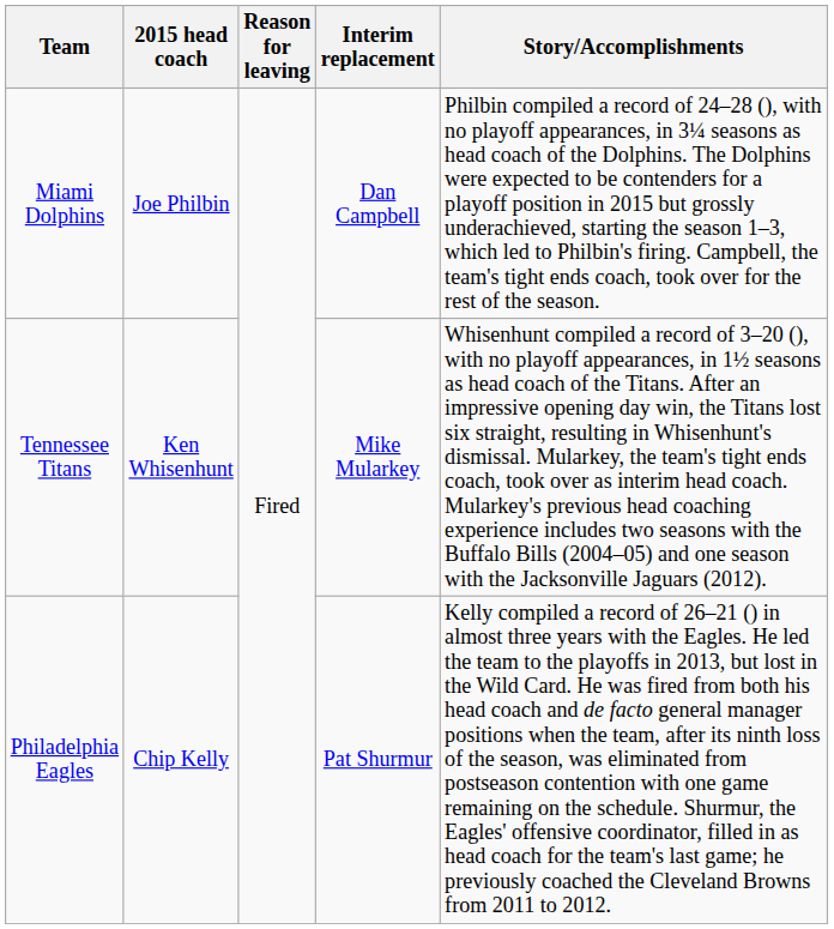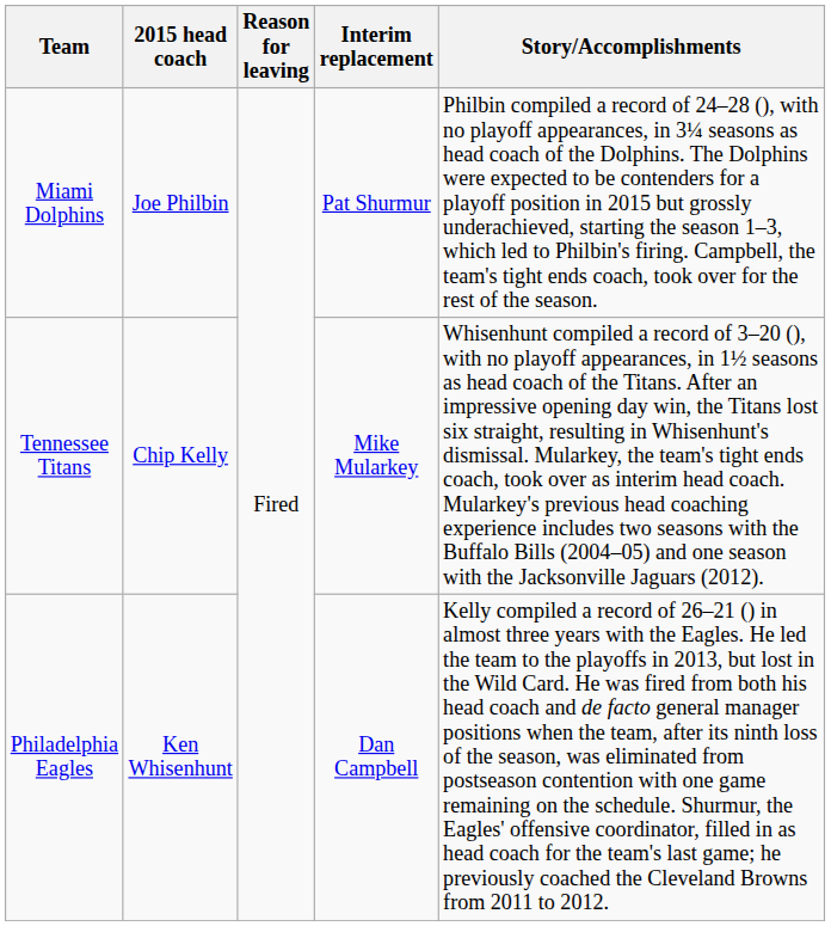 <table class="wikitable sortable">
 <tr>
 <th style="width:12%;">Team</th>
 <th style="width:10%;">2015 head coach</th>
 <th style="width:8%;">Reason for leaving</th>
 <th style="width:8%;">Interim replacement</th>
 <th class="unsortable">Story/Accomplishments</th>
 </tr>
 <tr>
 <td style="text-align:center;"><a href='#'>Miami Dolphins</a></td>
 <td style="text-align:center;"><a href='#'>Joe Philbin</a></td>
 <td rowspan="3" style="text-align:center;">Fired</td>
-<td style="text-align:center;"><a href='#'>Dan Campbell</a></td>
+<td style="text-align:center;"><a href='#'>Pat Shurmur</a></td>
 <td>Philbin compiled a record of 24–28 (), with no playoff appearances, in 3¼ seasons as head coach of the Dolphins. The Dolphins were expected to be contenders for a playoff position in 2015 but grossly underachieved, starting the season 1–3, which led to Philbin's firing. Campbell, the team's tight ends coach, took over for the rest of the season.</td>
 </tr>
 <tr>
 <td style="text-align:center;"><a href='#'>Tennessee Titans</a></td>
-<td style="text-align:center;"><a href='#'>Ken Whisenhunt</a></td>
+<td style="text-align:center;"><a href='#'>Chip Kelly</a></td>
 <td style="text-align:center;"><a href='#'>Mike Mularkey</a></td>
 <td>Whisenhunt compiled a record of 3–20 (), with no playoff appearances, in 1½ seasons as head coach of the Titans. After an impressive opening day win, the Titans lost six straight, resulting in Whisenhunt's dismissal. Mularkey, the team's tight ends coach, took over as interim head coach. Mularkey's previous head coaching experience includes two seasons with the Buffalo Bills (2004–05) and one season with the Jacksonville Jaguars (2012).</td>
 </tr>
 <tr>
 <td style="text-align:center;"><a href='#'>Philadelphia Eagles</a></td>
-<td style="text-align:center;"><a href='#'>Chip Kelly</a></td>
-<td style="text-align:center;"><a href='#'>Pat Shurmur</a></td>
+<td style="text-align:center;"><a href='#'>Ken Whisenhunt</a></td>
+<td style="text-align:center;"><a href='#'>Dan Campbell</a></td>
 <td>Kelly compiled a record of 26–21 () in almost three years with the Eagles. He led the team to the playoffs in 2013, but lost in the Wild Card. He was fired from both his head coach and <em>de facto</em> general manager positions when the team, after its ninth loss of the season, was eliminated from postseason contention with one game remaining on the schedule. Shurmur, the Eagles' offensive coordinator, filled in as head coach for the team's last game; he previously coached the Cleveland Browns from 2011 to 2012.</td>
 </tr>
 </table>
